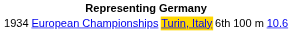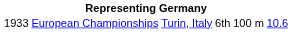 <table>
 <tr>
 <th colspan="6">Representing  Germany</th>
 </tr>
 <tr>
-<td>1934</td>
+<td>1933</td>
 <td><a href='#'>European Championships</a></td>
-<td style="background: gold;"><a href='#'>Turin, Italy</a></td>
+<td><a href='#'>Turin, Italy</a></td>
 <td>6th</td>
 <td>100 m</td>
 <td><a href='#'>10.6</a></td>
 </tr>
 </table>
